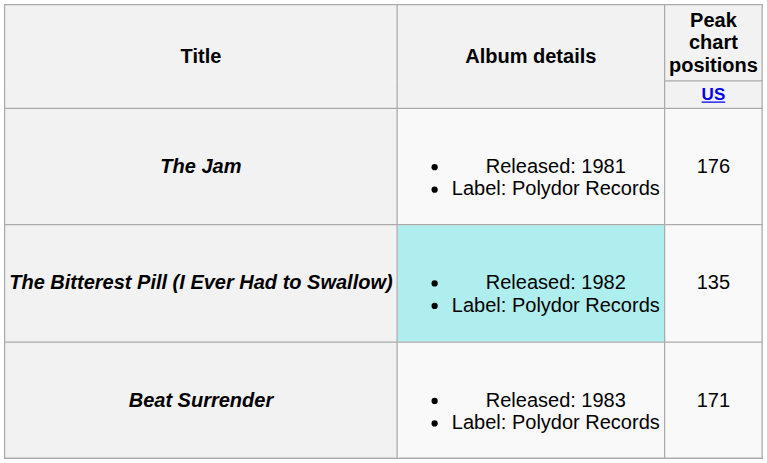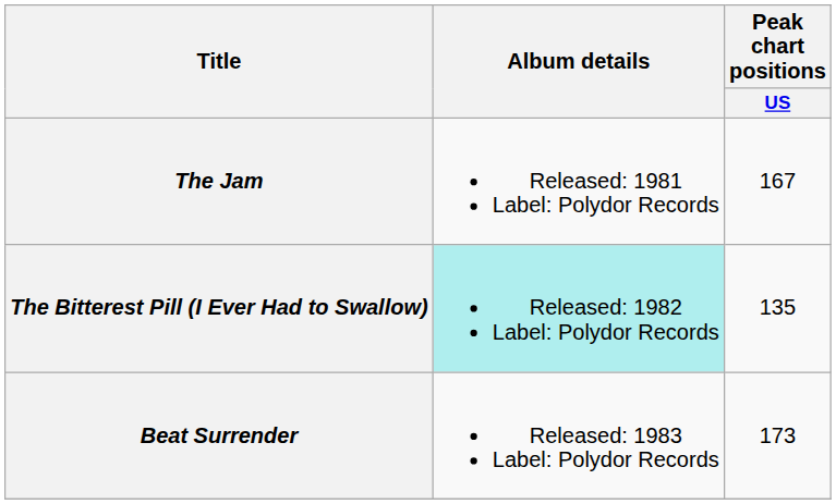 <table class="wikitable plainrowheaders" style="text-align:center;">
 <tr>
 <th rowspan="2">Title</th>
 <th rowspan="2">Album details</th>
 <th colspan="1">Peak chart positions</th>
 </tr>
 <tr>
 <th style="width:3em;font-size:85%"><a href='#'>US</a><br></th>
 </tr>
 <tr>
 <th scope="row"><em>The Jam</em></th>
 <td><br><ul><li>Released: 1981 </li><li>Label: Polydor Records</li></ul></td>
-<td>176</td>
+<td>167</td>
 </tr>
 <tr>
 <th scope="row"><em>The Bitterest Pill (I Ever Had to Swallow)</em></th>
 <td style="background: paleturquoise;"><br><ul><li>Released: 1982 </li><li>Label: Polydor Records</li></ul></td>
 <td>135</td>
 </tr>
 <tr>
 <th scope="row"><em>Beat Surrender</em></th>
 <td><br><ul><li>Released: 1983 </li><li>Label: Polydor Records</li></ul></td>
-<td>171</td>
+<td>173</td>
 </tr>
 <tr>
 </tr>
 </table>
